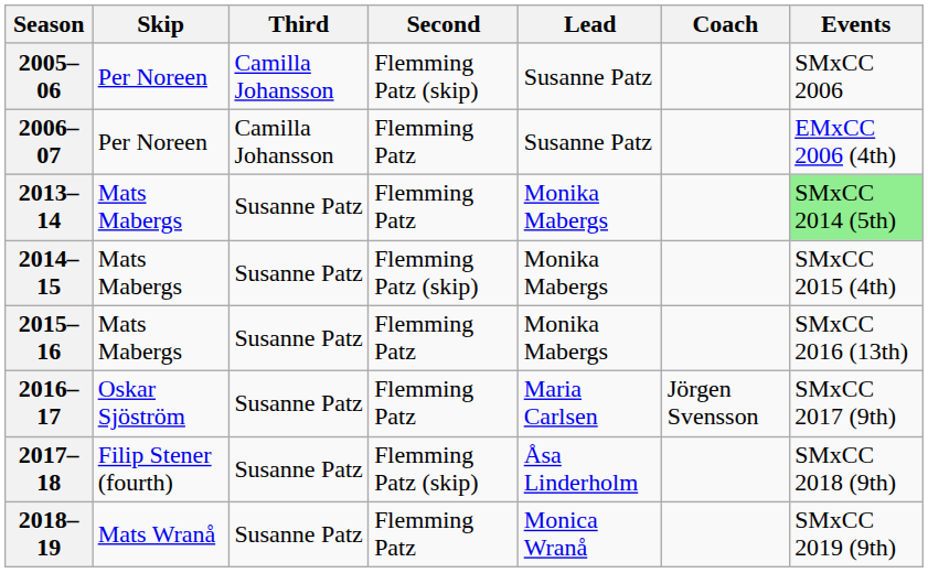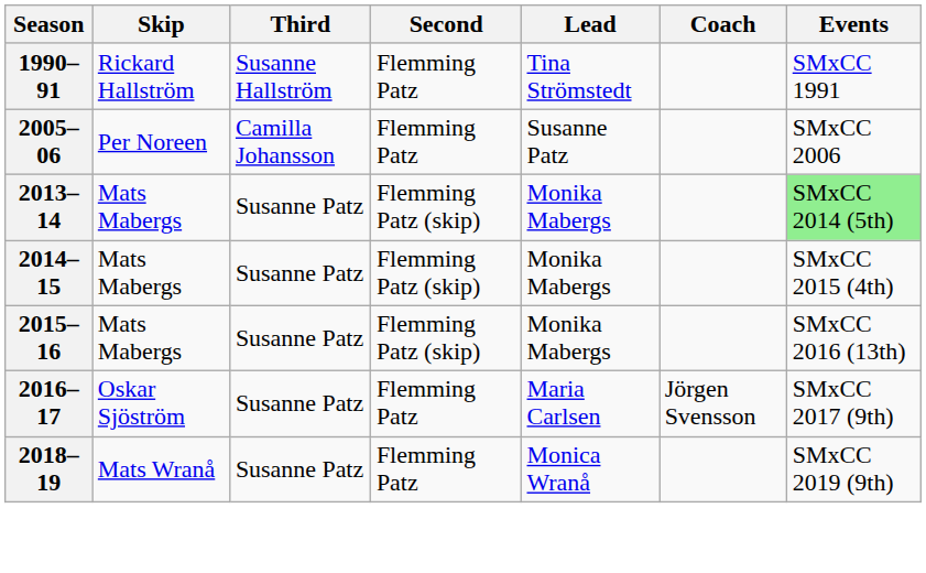 <table class="wikitable">
 <tr>
 <th scope="col">Season</th>
 <th scope="col">Skip</th>
 <th scope="col">Third</th>
 <th scope="col">Second</th>
 <th scope="col">Lead</th>
 <th scope="col">Coach</th>
 <th scope="col">Events</th>
 </tr>
 <tr>
+<th scope="row">1990–91</th>
+<td><a href='#'>Rickard Hallström</a></td>
+<td><a href='#'>Susanne Hallström</a></td>
+<td>Flemming Patz</td>
+<td><a href='#'>Tina Strömstedt</a></td>
+<td></td>
+<td><a href='#'>SMxCC</a> 1991 </td>
+</tr>
+<tr>
 <th scope="row">2005–06</th>
 <td><a href='#'>Per Noreen</a></td>
 <td><a href='#'>Camilla Johansson</a></td>
-<td>Flemming Patz (skip)</td>
+<td>Flemming Patz</td>
 <td>Susanne Patz</td>
 <td></td>
 <td>SMxCC 2006 </td>
 </tr>
 <tr>
-<th scope="row">2006–07</th>
-<td>Per Noreen</td>
-<td>Camilla Johansson</td>
-<td>Flemming Patz</td>
-<td>Susanne Patz</td>
-<td></td>
-<td><a href='#'>EMxCC 2006</a> (4th)</td>
-</tr>
-<tr>
 <th scope="row">2013–14</th>
 <td><a href='#'>Mats Mabergs</a></td>
 <td>Susanne Patz</td>
-<td>Flemming Patz</td>
+<td>Flemming Patz (skip)</td>
 <td><a href='#'>Monika Mabergs</a></td>
 <td></td>
 <td style="background: lightgreen;">SMxCC 2014 (5th)</td>
 </tr>
 <tr>
 <th scope="row">2014–15</th>
 <td>Mats Mabergs</td>
 <td>Susanne Patz</td>
 <td>Flemming Patz (skip)</td>
 <td>Monika Mabergs</td>
 <td></td>
 <td>SMxCC 2015 (4th)</td>
 </tr>
 <tr>
 <th scope="row">2015–16</th>
 <td>Mats Mabergs</td>
 <td>Susanne Patz</td>
-<td>Flemming Patz</td>
+<td>Flemming Patz (skip)</td>
 <td>Monika Mabergs</td>
 <td></td>
 <td>SMxCC 2016 (13th)</td>
 </tr>
 <tr>
 <th scope="row">2016–17</th>
 <td><a href='#'>Oskar Sjöström</a></td>
 <td>Susanne Patz</td>
 <td>Flemming Patz</td>
 <td><a href='#'>Maria Carlsen</a></td>
 <td>Jörgen Svensson</td>
 <td>SMxCC 2017 (9th)</td>
 </tr>
 <tr>
-<th scope="row">2017–18</th>
-<td><a href='#'>Filip Stener</a> (fourth)</td>
-<td>Susanne Patz</td>
-<td>Flemming Patz (skip)</td>
-<td><a href='#'>Åsa Linderholm</a></td>
-<td></td>
-<td>SMxCC 2018 (9th)</td>
-</tr>
-<tr>
 <th scope="row">2018–19</th>
 <td><a href='#'>Mats Wranå</a></td>
 <td>Susanne Patz</td>
 <td>Flemming Patz</td>
 <td><a href='#'>Monica Wranå</a></td>
 <td></td>
 <td>SMxCC 2019 (9th)</td>
 </tr>
 </table>
